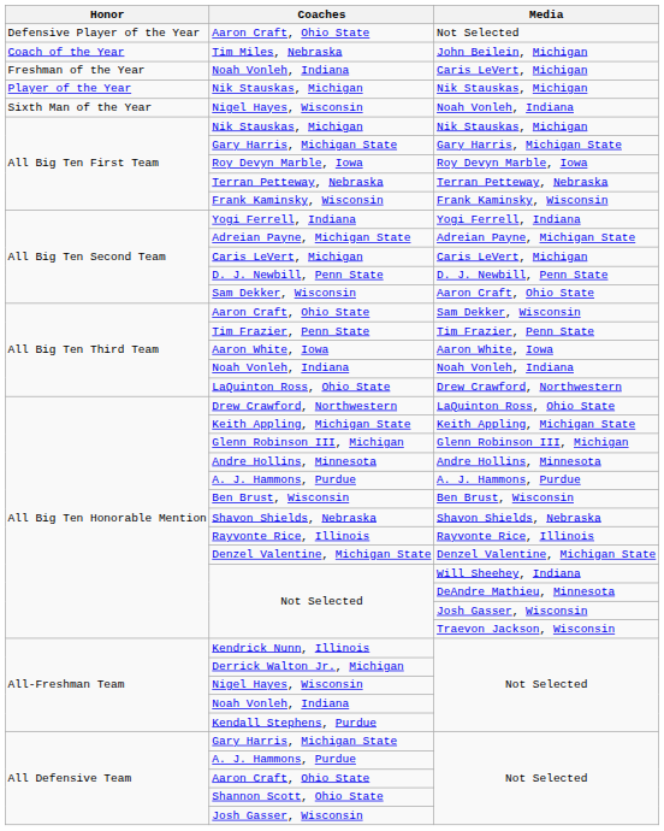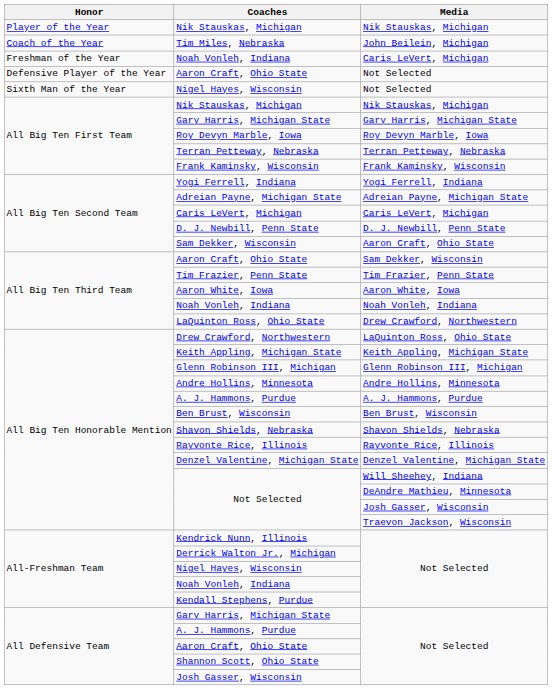 <table class="wikitable" border="1">
 <tr>
 <th>Honor</th>
 <th>Coaches</th>
 <th>Media</th>
 </tr>
 <tr>
-<td>Defensive Player of the Year</td>
-<td><a href='#'>Aaron Craft</a>, <a href='#'>Ohio State</a></td>
-<td>Not Selected</td>
+<td><a href='#'>Player of the Year</a></td>
+<td><a href='#'>Nik Stauskas</a>, <a href='#'>Michigan</a></td>
+<td><a href='#'>Nik Stauskas</a>, <a href='#'>Michigan</a></td>
 </tr>
 <tr>
 <td><a href='#'>Coach of the Year</a></td>
 <td><a href='#'>Tim Miles</a>, <a href='#'>Nebraska</a></td>
 <td><a href='#'>John Beilein</a>, <a href='#'>Michigan</a></td>
 </tr>
 <tr>
 <td>Freshman of the Year</td>
 <td><a href='#'>Noah Vonleh</a>, <a href='#'>Indiana</a></td>
 <td><a href='#'>Caris LeVert</a>, <a href='#'>Michigan</a></td>
 </tr>
 <tr>
-<td><a href='#'>Player of the Year</a></td>
-<td><a href='#'>Nik Stauskas</a>, <a href='#'>Michigan</a></td>
-<td><a href='#'>Nik Stauskas</a>, <a href='#'>Michigan</a></td>
+<td>Defensive Player of the Year</td>
+<td><a href='#'>Aaron Craft</a>, <a href='#'>Ohio State</a></td>
+<td>Not Selected</td>
 </tr>
 <tr>
 <td>Sixth Man of the Year</td>
 <td><a href='#'>Nigel Hayes</a>, <a href='#'>Wisconsin</a></td>
-<td><a href='#'>Noah Vonleh</a>, <a href='#'>Indiana</a></td>
+<td>Not Selected</td>
 </tr>
 <tr>
 <td rowspan=5 valign=middle>All Big Ten First Team</td>
 <td><a href='#'>Nik Stauskas</a>, <a href='#'>Michigan</a></td>
 <td><a href='#'>Nik Stauskas</a>, <a href='#'>Michigan</a></td>
 </tr>
 <tr>
 <td><a href='#'>Gary Harris</a>, <a href='#'>Michigan State</a></td>
 <td><a href='#'>Gary Harris</a>, <a href='#'>Michigan State</a></td>
 </tr>
 <tr>
 <td><a href='#'>Roy Devyn Marble</a>, <a href='#'>Iowa</a></td>
 <td><a href='#'>Roy Devyn Marble</a>, <a href='#'>Iowa</a></td>
 </tr>
 <tr>
 <td><a href='#'>Terran Petteway</a>, <a href='#'>Nebraska</a></td>
 <td><a href='#'>Terran Petteway</a>, <a href='#'>Nebraska</a></td>
 </tr>
 <tr>
 <td><a href='#'>Frank Kaminsky</a>, <a href='#'>Wisconsin</a></td>
 <td><a href='#'>Frank Kaminsky</a>, <a href='#'>Wisconsin</a></td>
 </tr>
 <tr>
 <td rowspan=5 valign=middle>All Big Ten Second Team</td>
 <td><a href='#'>Yogi Ferrell</a>, <a href='#'>Indiana</a></td>
 <td><a href='#'>Yogi Ferrell</a>, <a href='#'>Indiana</a></td>
 </tr>
 <tr>
 <td><a href='#'>Adreian Payne</a>, <a href='#'>Michigan State</a></td>
 <td><a href='#'>Adreian Payne</a>, <a href='#'>Michigan State</a></td>
 </tr>
 <tr>
 <td><a href='#'>Caris LeVert</a>, <a href='#'>Michigan</a></td>
 <td><a href='#'>Caris LeVert</a>, <a href='#'>Michigan</a></td>
 </tr>
 <tr>
 <td><a href='#'>D. J. Newbill</a>, <a href='#'>Penn State</a></td>
 <td><a href='#'>D. J. Newbill</a>, <a href='#'>Penn State</a></td>
 </tr>
 <tr>
 <td><a href='#'>Sam Dekker</a>, <a href='#'>Wisconsin</a></td>
 <td><a href='#'>Aaron Craft</a>, <a href='#'>Ohio State</a></td>
 </tr>
 <tr>
 <td rowspan=5 valign=middle>All Big Ten Third Team</td>
 <td><a href='#'>Aaron Craft</a>, <a href='#'>Ohio State</a></td>
 <td><a href='#'>Sam Dekker</a>, <a href='#'>Wisconsin</a></td>
 </tr>
 <tr>
 <td><a href='#'>Tim Frazier</a>, <a href='#'>Penn State</a></td>
 <td><a href='#'>Tim Frazier</a>, <a href='#'>Penn State</a></td>
 </tr>
 <tr>
 <td><a href='#'>Aaron White</a>, <a href='#'>Iowa</a></td>
 <td><a href='#'>Aaron White</a>, <a href='#'>Iowa</a></td>
 </tr>
 <tr>
 <td><a href='#'>Noah Vonleh</a>, <a href='#'>Indiana</a></td>
 <td><a href='#'>Noah Vonleh</a>, <a href='#'>Indiana</a></td>
 </tr>
 <tr>
 <td><a href='#'>LaQuinton Ross</a>, <a href='#'>Ohio State</a></td>
 <td><a href='#'>Drew Crawford</a>, <a href='#'>Northwestern</a></td>
 </tr>
 <tr>
 <td rowspan=13 valign=middle>All Big Ten Honorable Mention</td>
 <td><a href='#'>Drew Crawford</a>, <a href='#'>Northwestern</a></td>
 <td><a href='#'>LaQuinton Ross</a>, <a href='#'>Ohio State</a></td>
 </tr>
 <tr>
 <td><a href='#'>Keith Appling</a>, <a href='#'>Michigan State</a></td>
 <td><a href='#'>Keith Appling</a>, <a href='#'>Michigan State</a></td>
 </tr>
 <tr>
 <td><a href='#'>Glenn Robinson III</a>, <a href='#'>Michigan</a></td>
 <td><a href='#'>Glenn Robinson III</a>, <a href='#'>Michigan</a></td>
 </tr>
 <tr>
 <td><a href='#'>Andre Hollins</a>, <a href='#'>Minnesota</a></td>
 <td><a href='#'>Andre Hollins</a>, <a href='#'>Minnesota</a></td>
 </tr>
 <tr>
 <td><a href='#'>A. J. Hammons</a>, <a href='#'>Purdue</a></td>
 <td><a href='#'>A. J. Hammons</a>, <a href='#'>Purdue</a></td>
 </tr>
 <tr>
 <td><a href='#'>Ben Brust</a>,  <a href='#'>Wisconsin</a></td>
 <td><a href='#'>Ben Brust</a>,  <a href='#'>Wisconsin</a></td>
 </tr>
 <tr>
 <td><a href='#'>Shavon Shields</a>, <a href='#'>Nebraska</a></td>
 <td><a href='#'>Shavon Shields</a>, <a href='#'>Nebraska</a></td>
 </tr>
 <tr>
 <td><a href='#'>Rayvonte Rice</a>, <a href='#'>Illinois</a></td>
 <td><a href='#'>Rayvonte Rice</a>, <a href='#'>Illinois</a></td>
 </tr>
 <tr>
 <td><a href='#'>Denzel Valentine</a>, <a href='#'>Michigan State</a></td>
 <td><a href='#'>Denzel Valentine</a>, <a href='#'>Michigan State</a></td>
 </tr>
 <tr>
 <td rowspan=4 colspan=1 align=center>Not Selected</td>
 <td><a href='#'>Will Sheehey</a>, <a href='#'>Indiana</a></td>
 </tr>
 <tr>
 <td><a href='#'>DeAndre Mathieu</a>, <a href='#'>Minnesota</a></td>
 </tr>
 <tr>
 <td><a href='#'>Josh Gasser</a>, <a href='#'>Wisconsin</a></td>
 </tr>
 <tr>
 <td><a href='#'>Traevon Jackson</a>, <a href='#'>Wisconsin</a></td>
 </tr>
 <tr>
 <td rowspan=5 valign=middle>All-Freshman Team</td>
 <td><a href='#'>Kendrick Nunn</a>, <a href='#'>Illinois</a></td>
 <td rowspan=5 colspan=1 align=center>Not Selected</td>
 </tr>
 <tr>
 <td><a href='#'>Derrick Walton Jr.</a>, <a href='#'>Michigan</a></td>
 </tr>
 <tr>
 <td><a href='#'>Nigel Hayes</a>, <a href='#'>Wisconsin</a></td>
 </tr>
 <tr>
 <td><a href='#'>Noah Vonleh</a>, <a href='#'>Indiana</a></td>
 </tr>
 <tr>
 <td><a href='#'>Kendall Stephens</a>, <a href='#'>Purdue</a></td>
 </tr>
 <tr>
 <td rowspan=5 valign=middle>All Defensive Team</td>
 <td><a href='#'>Gary Harris</a>, <a href='#'>Michigan State</a></td>
 <td rowspan=5 colspan=1 align=center>Not Selected</td>
 </tr>
 <tr>
 <td><a href='#'>A. J. Hammons</a>, <a href='#'>Purdue</a></td>
 </tr>
 <tr>
 <td><a href='#'>Aaron Craft</a>, <a href='#'>Ohio State</a></td>
 </tr>
 <tr>
 <td><a href='#'>Shannon Scott</a>, <a href='#'>Ohio State</a></td>
 </tr>
 <tr>
 <td><a href='#'>Josh Gasser</a>, <a href='#'>Wisconsin</a></td>
 </tr>
 </table>
